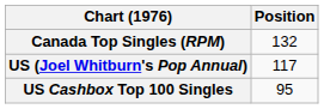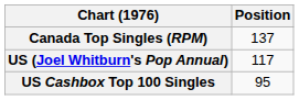 <table class="wikitable sortable plainrowheaders" style="text-align:center">
 <tr>
 <th scope="col">Chart (1976)</th>
 <th scope="col">Position</th>
 </tr>
 <tr>
 <th scope="row">Canada Top Singles (<em>RPM</em>)</th>
-<td>132</td>
+<td>137</td>
 </tr>
 <tr>
 <th scope="row">US (<a href='#'>Joel Whitburn</a>'s <em>Pop Annual</em>)</th>
 <td>117</td>
 </tr>
 <tr>
 <th scope="row">US <em>Cashbox</em> Top 100 Singles</th>
 <td>95</td>
 </tr>
 </table>
